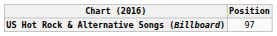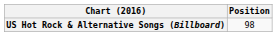 <table class="wikitable plainrowheaders" style="text-align:center">
 <tr>
 <th scope="col">Chart (2016)</th>
 <th scope="col">Position</th>
 </tr>
 <tr>
 <th scope="row">US Hot Rock & Alternative Songs (<em>Billboard</em>)</th>
-<td>97</td>
+<td>98</td>
 </tr>
 </table>
